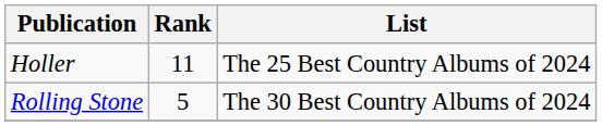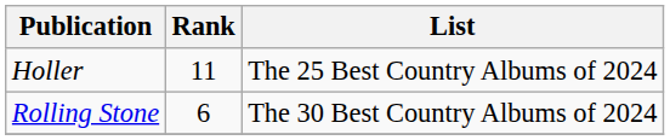 <table class="wikitable plainrowheaders sortable">
 <tr>
 <th>Publication</th>
 <th data-sort-type="number">Rank</th>
 <th scope="col" class="unsortable">List</th>
 </tr>
 <tr>
 <td><em>Holler</em></td>
 <td align=center>11</td>
 <td>The 25 Best Country Albums of 2024</td>
 </tr>
 <tr>
 <td><em><a href='#'>Rolling Stone</a></em></td>
-<td align=center>5</td>
+<td align=center>6</td>
 <td>The 30 Best Country Albums of 2024</td>
 </tr>
 <tr>
 </tr>
 </table>
